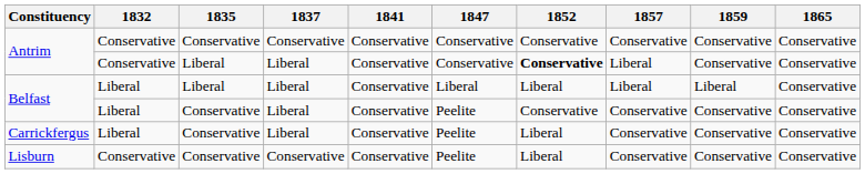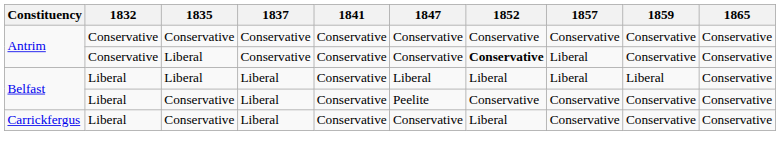 <table class=wikitable sortable>
 <tr>
 <th>Constituency</th>
 <th>1832</th>
 <th>1835</th>
 <th>1837</th>
 <th>1841</th>
 <th>1847</th>
 <th>1852</th>
 <th>1857</th>
 <th>1859</th>
 <th>1865</th>
 </tr>
 <tr>
 <td rowspan=2><a href='#'>Antrim</a></td>
 <td bgcolor=>Conservative</td>
 <td bgcolor=>Conservative</td>
 <td bgcolor=>Conservative</td>
 <td bgcolor=>Conservative</td>
 <td bgcolor=>Conservative</td>
 <td bgcolor=>Conservative</td>
 <td bgcolor=>Conservative</td>
 <td bgcolor=>Conservative</td>
 <td bgcolor=>Conservative</td>
 </tr>
 <tr>
 <td bgcolor=>Conservative</td>
 <td bgcolor=>Liberal</td>
-<td bgcolor=>Liberal</td>
+<td bgcolor=>Conservative</td>
 <td bgcolor=>Conservative</td>
 <td bgcolor=>Conservative</td>
 <td bgcolor=><strong>Conservative</strong></td>
 <td bgcolor=>Liberal</td>
 <td bgcolor=>Conservative</td>
 <td bgcolor=>Conservative</td>
 </tr>
 <tr>
 <td rowspan=2><a href='#'>Belfast</a></td>
 <td bgcolor=>Liberal</td>
 <td bgcolor=>Liberal</td>
 <td bgcolor=>Liberal</td>
 <td bgcolor=>Conservative</td>
 <td bgcolor=>Liberal</td>
 <td bgcolor=>Liberal</td>
 <td bgcolor=>Liberal</td>
 <td bgcolor=>Liberal</td>
 <td bgcolor=>Conservative</td>
 </tr>
 <tr>
 <td bgcolor=>Liberal</td>
 <td bgcolor=>Conservative</td>
 <td bgcolor=>Liberal</td>
 <td bgcolor=>Conservative</td>
 <td bgcolor=>Peelite</td>
 <td bgcolor=>Conservative</td>
 <td bgcolor=>Conservative</td>
 <td bgcolor=>Conservative</td>
 <td bgcolor=>Conservative</td>
 </tr>
 <tr>
 <td><a href='#'>Carrickfergus</a></td>
 <td bgcolor=>Liberal</td>
 <td bgcolor=>Conservative</td>
 <td bgcolor=>Liberal</td>
 <td bgcolor=>Conservative</td>
-<td bgcolor=>Peelite</td>
-<td bgcolor=>Liberal</td>
 <td bgcolor=>Conservative</td>
-<td bgcolor=>Conservative</td>
-<td bgcolor=>Conservative</td>
-</tr>
-<tr>
-<td><a href='#'>Lisburn</a></td>
-<td bgcolor=>Conservative</td>
-<td bgcolor=>Conservative</td>
-<td bgcolor=>Conservative</td>
-<td bgcolor=>Conservative</td>
-<td bgcolor=>Peelite</td>
 <td bgcolor=>Liberal</td>
 <td bgcolor=>Conservative</td>
 <td bgcolor=>Conservative</td>
 <td bgcolor=>Conservative</td>
 </tr>
 </table>
